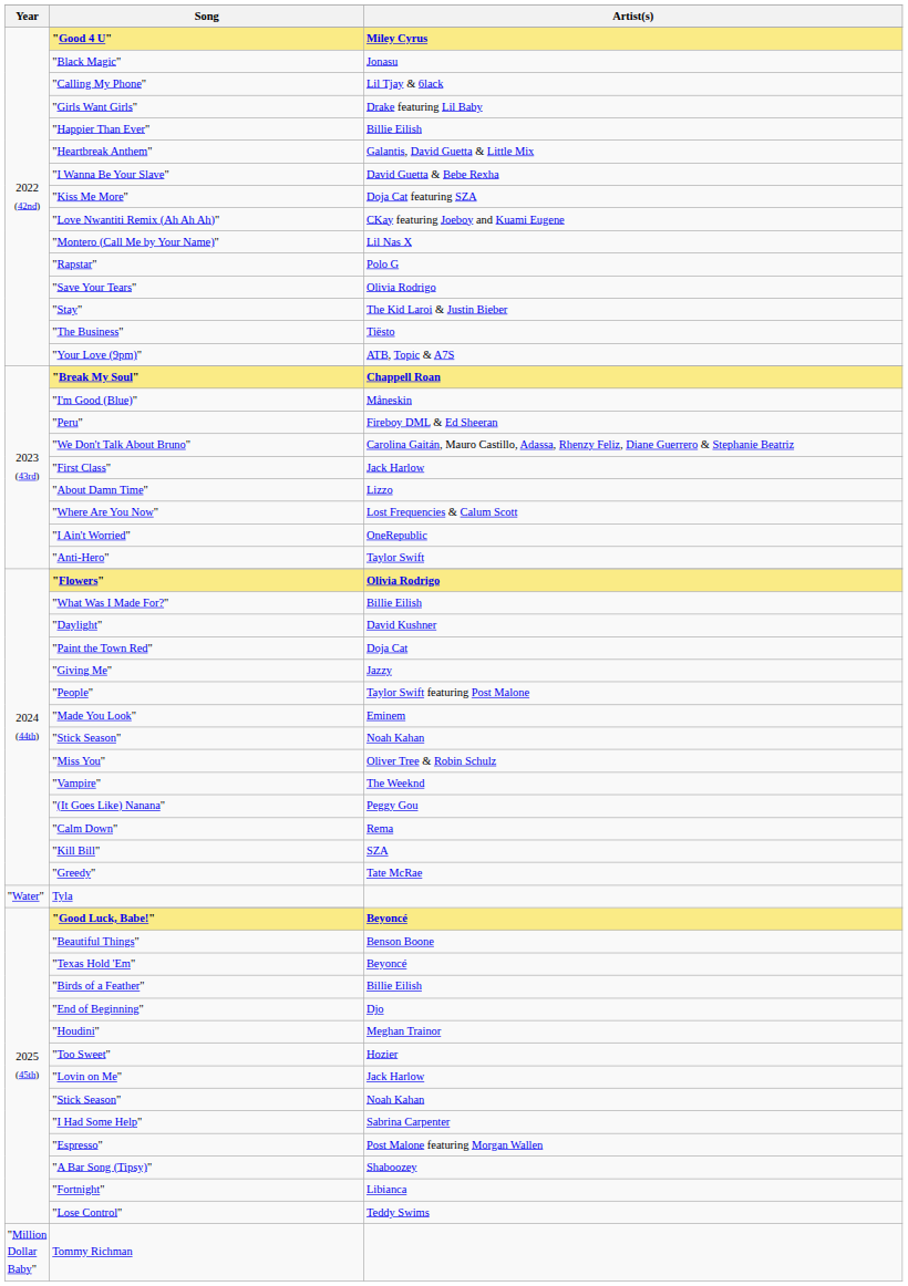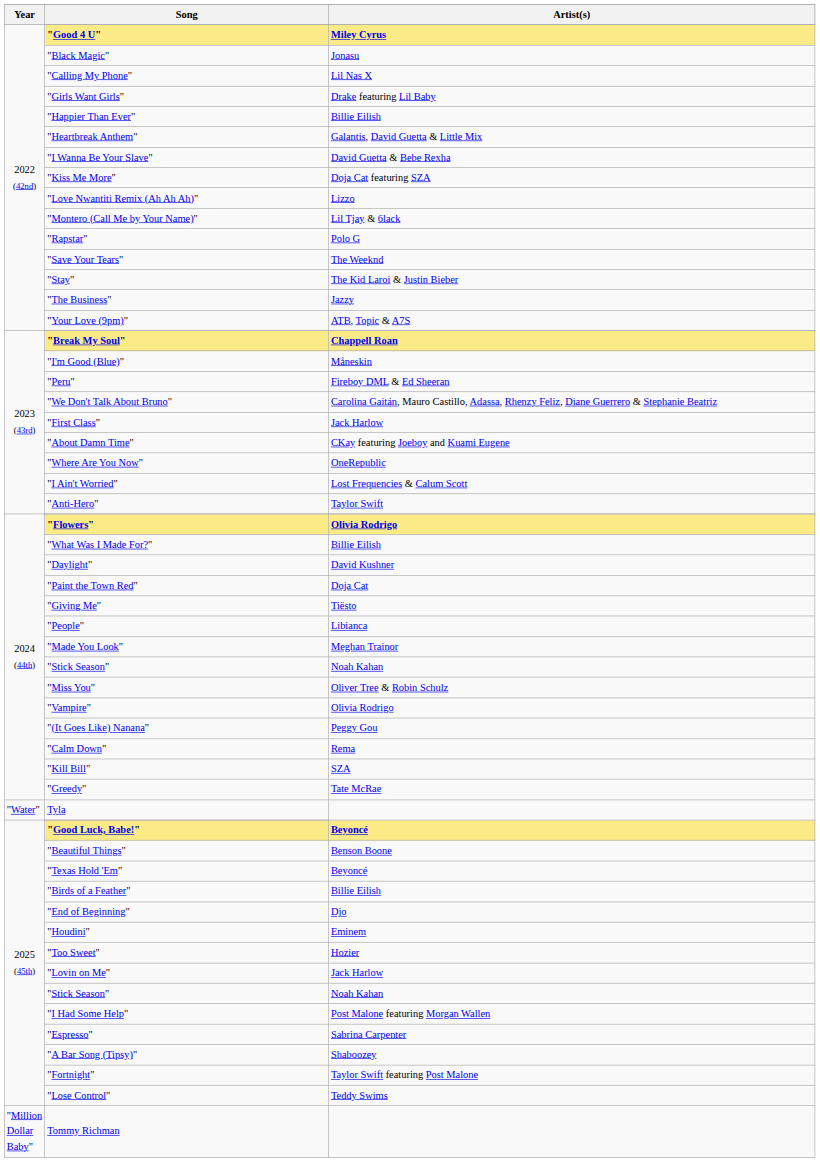 <table class="wikitable" style="font-size:1.00em; line-height:1.5em;">
 <tr bgcolor="#bebebe">
 </tr>
 <tr bgcolor="#bebebe">
 <th width="5%">Year</th>
 <th width="35%">Song</th>
 <th width="60%">Artist(s)</th>
 </tr>
 <tr>
 <td rowspan="16" style="text-align:center;">2022 <br><small>(<a href='#'>42nd</a>)</small></td>
 </tr>
 <tr style="background:#FAEB86;">
 <td><strong>"<a href='#'>Good 4 U</a>"</strong></td>
 <td><strong><a href='#'>Miley Cyrus</a></strong></td>
 </tr>
 <tr>
 <td>"<a href='#'>Black Magic</a>"</td>
 <td><a href='#'>Jonasu</a></td>
 </tr>
 <tr>
 <td>"<a href='#'>Calling My Phone</a>"</td>
-<td><a href='#'>Lil Tjay</a> & <a href='#'>6lack</a></td>
+<td><a href='#'>Lil Nas X</a></td>
 </tr>
 <tr>
 <td>"<a href='#'>Girls Want Girls</a>"</td>
 <td><a href='#'>Drake</a> featuring <a href='#'>Lil Baby</a></td>
 </tr>
 <tr>
 <td>"<a href='#'>Happier Than Ever</a>"</td>
 <td><a href='#'>Billie Eilish</a></td>
 </tr>
 <tr>
 <td>"<a href='#'>Heartbreak Anthem</a>"</td>
 <td><a href='#'>Galantis</a>, <a href='#'>David Guetta</a> & <a href='#'>Little Mix</a></td>
 </tr>
 <tr>
 <td>"<a href='#'>I Wanna Be Your Slave</a>"</td>
 <td><a href='#'>David Guetta</a> & <a href='#'>Bebe Rexha</a></td>
 </tr>
 <tr>
 <td>"<a href='#'>Kiss Me More</a>"</td>
 <td><a href='#'>Doja Cat</a> featuring <a href='#'>SZA</a></td>
 </tr>
 <tr>
 <td>"<a href='#'>Love Nwantiti Remix (Ah Ah Ah)</a>"</td>
-<td><a href='#'>CKay</a> featuring <a href='#'>Joeboy</a> and <a href='#'>Kuami Eugene</a></td>
+<td><a href='#'>Lizzo</a></td>
 </tr>
 <tr>
 <td>"<a href='#'>Montero (Call Me by Your Name)</a>"</td>
-<td><a href='#'>Lil Nas X</a></td>
+<td><a href='#'>Lil Tjay</a> & <a href='#'>6lack</a></td>
 </tr>
 <tr>
 <td>"<a href='#'>Rapstar</a>"</td>
 <td><a href='#'>Polo G</a></td>
 </tr>
 <tr>
 <td>"<a href='#'>Save Your Tears</a>"</td>
-<td><a href='#'>Olivia Rodrigo</a></td>
+<td><a href='#'>The Weeknd</a></td>
 </tr>
 <tr>
 <td>"<a href='#'>Stay</a>"</td>
 <td><a href='#'>The Kid Laroi</a> & <a href='#'>Justin Bieber</a></td>
 </tr>
 <tr>
 <td>"<a href='#'>The Business</a>"</td>
-<td><a href='#'>Tiësto</a></td>
+<td><a href='#'>Jazzy</a></td>
 </tr>
 <tr>
 <td>"<a href='#'>Your Love (9pm)</a>"</td>
 <td><a href='#'>ATB</a>, <a href='#'>Topic</a> & <a href='#'>A7S</a></td>
 </tr>
 <tr>
 <td rowspan="10" style="text-align:center;">2023 <br><small>(<a href='#'>43rd</a>)</small></td>
 </tr>
 <tr style="background:#FAEB86;">
 <td><strong>"<a href='#'>Break My Soul</a>"</strong></td>
 <td><strong><a href='#'>Chappell Roan</a></strong></td>
 </tr>
 <tr>
 <td>"<a href='#'>I'm Good (Blue)</a>"</td>
 <td><a href='#'>Måneskin</a></td>
 </tr>
 <tr>
 <td>"<a href='#'>Peru</a>"</td>
 <td><a href='#'>Fireboy DML</a> & <a href='#'>Ed Sheeran</a></td>
 </tr>
 <tr>
 <td>"<a href='#'>We Don't Talk About Bruno</a>"</td>
 <td><a href='#'>Carolina Gaitán</a>, Mauro Castillo, <a href='#'>Adassa</a>, <a href='#'>Rhenzy Feliz</a>, <a href='#'>Diane Guerrero</a> & <a href='#'>Stephanie Beatriz</a></td>
 </tr>
 <tr>
 <td>"<a href='#'>First Class</a>"</td>
 <td><a href='#'>Jack Harlow</a></td>
 </tr>
 <tr>
 <td>"<a href='#'>About Damn Time</a>"</td>
-<td><a href='#'>Lizzo</a></td>
+<td><a href='#'>CKay</a> featuring <a href='#'>Joeboy</a> and <a href='#'>Kuami Eugene</a></td>
 </tr>
 <tr>
 <td>"<a href='#'>Where Are You Now</a>"</td>
-<td><a href='#'>Lost Frequencies</a> & <a href='#'>Calum Scott</a></td>
+<td><a href='#'>OneRepublic</a></td>
 </tr>
 <tr>
 <td>"<a href='#'>I Ain't Worried</a>"</td>
-<td><a href='#'>OneRepublic</a></td>
+<td><a href='#'>Lost Frequencies</a> & <a href='#'>Calum Scott</a></td>
 </tr>
 <tr>
 <td>"<a href='#'>Anti-Hero</a>"</td>
 <td><a href='#'>Taylor Swift</a></td>
 </tr>
 <tr>
 <td rowspan="16" style="text-align:center;">2024 <br><small>(<a href='#'>44th</a>)</small></td>
 </tr>
 <tr>
 </tr>
 <tr style="background:#FAEB86;">
 <td><strong>"<a href='#'>Flowers</a>"</strong></td>
 <td><strong><a href='#'>Olivia Rodrigo</a></strong></td>
 </tr>
 <tr>
 <td>"<a href='#'>What Was I Made For?</a>"</td>
 <td><a href='#'>Billie Eilish</a></td>
 </tr>
 <tr>
 <td>"<a href='#'>Daylight</a>"</td>
 <td><a href='#'>David Kushner</a></td>
 </tr>
 <tr>
 <td>"<a href='#'>Paint the Town Red</a>"</td>
 <td><a href='#'>Doja Cat</a></td>
 </tr>
 <tr>
 <td>"<a href='#'>Giving Me</a>"</td>
-<td><a href='#'>Jazzy</a></td>
+<td><a href='#'>Tiësto</a></td>
 </tr>
 <tr>
 <td>"<a href='#'>People</a>"</td>
-<td><a href='#'>Taylor Swift</a> featuring <a href='#'>Post Malone</a></td>
+<td><a href='#'>Libianca</a></td>
 </tr>
 <tr>
 <td>"<a href='#'>Made You Look</a>"</td>
-<td><a href='#'>Eminem</a></td>
+<td><a href='#'>Meghan Trainor</a></td>
 </tr>
 <tr>
 <td>"<a href='#'>Stick Season</a>"</td>
 <td><a href='#'>Noah Kahan</a></td>
 </tr>
 <tr>
 <td>"<a href='#'>Miss You</a>"</td>
 <td><a href='#'>Oliver Tree</a> & <a href='#'>Robin Schulz</a></td>
 </tr>
 <tr>
 <td>"<a href='#'>Vampire</a>"</td>
-<td><a href='#'>The Weeknd</a></td>
+<td><a href='#'>Olivia Rodrigo</a></td>
 </tr>
 <tr>
 <td>"<a href='#'>(It Goes Like) Nanana</a>"</td>
 <td><a href='#'>Peggy Gou</a></td>
 </tr>
 <tr>
 <td>"<a href='#'>Calm Down</a>"</td>
 <td><a href='#'>Rema</a></td>
 </tr>
 <tr>
 <td>"<a href='#'>Kill Bill</a>"</td>
 <td><a href='#'>SZA</a></td>
 </tr>
 <tr>
 <td>"<a href='#'>Greedy</a>"</td>
 <td><a href='#'>Tate McRae</a></td>
 </tr>
 <tr>
 <td>"<a href='#'>Water</a>"</td>
 <td><a href='#'>Tyla</a></td>
 </tr>
 <tr>
 <td rowspan="16" style="text-align:center;">2025 <br><small>(<a href='#'>45th</a>)</small></td>
 </tr>
 <tr>
 </tr>
 <tr style="background:#FAEB86;">
 <td><strong>"<a href='#'>Good Luck, Babe!</a>"</strong></td>
 <td><strong><a href='#'>Beyoncé</a></strong></td>
 </tr>
 <tr>
 <td>"<a href='#'>Beautiful Things</a>"</td>
 <td><a href='#'>Benson Boone</a></td>
 </tr>
 <tr>
 <td>"<a href='#'>Texas Hold 'Em</a>"</td>
 <td><a href='#'>Beyoncé</a></td>
 </tr>
 <tr>
 <td>"<a href='#'>Birds of a Feather</a>"</td>
 <td><a href='#'>Billie Eilish</a></td>
 </tr>
 <tr>
 <td>"<a href='#'>End of Beginning</a>"</td>
 <td><a href='#'>Djo</a></td>
 </tr>
 <tr>
 <td>"<a href='#'>Houdini</a>"</td>
-<td><a href='#'>Meghan Trainor</a></td>
+<td><a href='#'>Eminem</a></td>
 </tr>
 <tr>
 <td>"<a href='#'>Too Sweet</a>"</td>
 <td><a href='#'>Hozier</a></td>
 </tr>
 <tr>
 <td>"<a href='#'>Lovin on Me</a>"</td>
 <td><a href='#'>Jack Harlow</a></td>
 </tr>
 <tr>
 <td>"<a href='#'>Stick Season</a>"</td>
 <td><a href='#'>Noah Kahan</a></td>
 </tr>
 <tr>
 <td>"<a href='#'>I Had Some Help</a>"</td>
-<td><a href='#'>Sabrina Carpenter</a></td>
+<td><a href='#'>Post Malone</a> featuring <a href='#'>Morgan Wallen</a></td>
 </tr>
 <tr>
 <td>"<a href='#'>Espresso</a>"</td>
-<td><a href='#'>Post Malone</a> featuring <a href='#'>Morgan Wallen</a></td>
+<td><a href='#'>Sabrina Carpenter</a></td>
 </tr>
 <tr>
 <td>"<a href='#'>A Bar Song (Tipsy)</a>"</td>
 <td><a href='#'>Shaboozey</a></td>
 </tr>
 <tr>
 <td>"<a href='#'>Fortnight</a>"</td>
-<td><a href='#'>Libianca</a></td>
+<td><a href='#'>Taylor Swift</a> featuring <a href='#'>Post Malone</a></td>
 </tr>
 <tr>
 <td>"<a href='#'>Lose Control</a>"</td>
 <td><a href='#'>Teddy Swims</a></td>
 </tr>
 <tr>
 <td>"<a href='#'>Million Dollar Baby</a>"</td>
 <td><a href='#'>Tommy Richman</a></td>
 </tr>
 </table>
